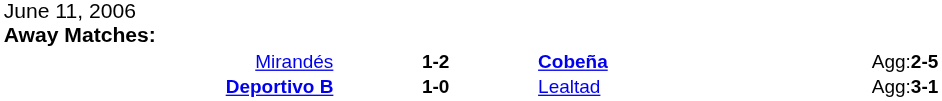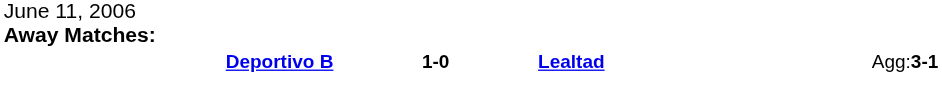 <table width=100% cellspacing=1>
 <tr>
 <th width=20%></th>
 <th width=12%></th>
 <th width=20%></th>
 <th></th>
 </tr>
 <tr>
 <td>June 11, 2006<br><strong>Away Matches:</strong></td>
 </tr>
 <tr style=font-size:90%>
-<td align=right><a href='#'>Mirandés</a></td>
-<td align=center><strong>1-2</strong></td>
-<td><strong><a href='#'>Cobeña</a></strong></td>
-<td>Agg:<strong>2-5</strong></td>
-</tr>
-<tr style=font-size:90%>
 <td align=right><strong><a href='#'>Deportivo B</a></strong></td>
 <td align=center><strong>1-0</strong></td>
-<td><a href='#'>Lealtad</a></td>
+<td><strong><a href='#'>Lealtad</a></strong></td>
 <td>Agg:<strong>3-1</strong></td>
 </tr>
 </table>
